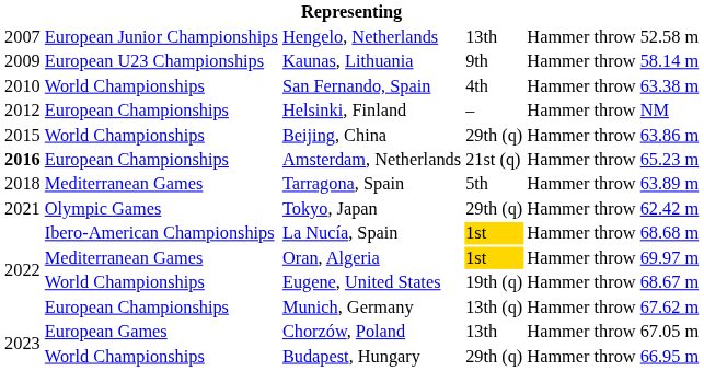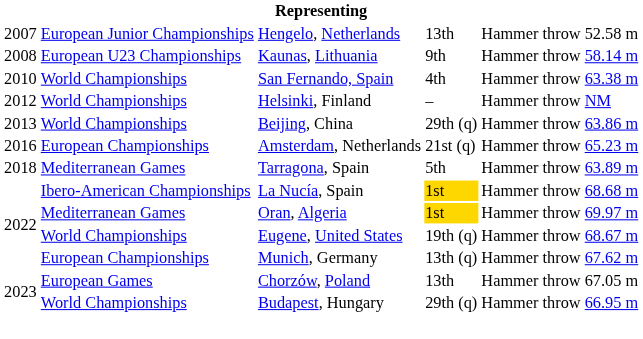 <table>
 <tr>
 <th colspan="6">Representing </th>
 </tr>
 <tr>
 <td>2007</td>
 <td><a href='#'>European Junior Championships</a></td>
 <td><a href='#'>Hengelo</a>, <a href='#'>Netherlands</a></td>
 <td>13th</td>
 <td>Hammer throw</td>
 <td>52.58 m</td>
 </tr>
 <tr>
-<td>2009</td>
+<td>2008</td>
 <td><a href='#'>European U23 Championships</a></td>
 <td><a href='#'>Kaunas</a>, <a href='#'>Lithuania</a></td>
 <td>9th</td>
 <td>Hammer throw</td>
 <td><a href='#'>58.14 m</a></td>
 </tr>
 <tr>
 <td>2010</td>
 <td><a href='#'>World Championships</a></td>
 <td><a href='#'>San Fernando, Spain</a></td>
 <td>4th</td>
 <td>Hammer throw</td>
 <td><a href='#'>63.38 m</a></td>
 </tr>
 <tr>
 <td>2012</td>
-<td><a href='#'>European Championships</a></td>
+<td><a href='#'>World Championships</a></td>
 <td><a href='#'>Helsinki</a>, Finland</td>
 <td>–</td>
 <td>Hammer throw</td>
 <td><a href='#'>NM</a></td>
 </tr>
 <tr>
-<td>2015</td>
+<td>2013</td>
 <td><a href='#'>World Championships</a></td>
 <td><a href='#'>Beijing</a>, China</td>
 <td>29th (q)</td>
 <td>Hammer throw</td>
 <td><a href='#'>63.86 m</a></td>
 </tr>
 <tr>
-<td><strong>2016</strong></td>
+<td>2016</td>
 <td><a href='#'>European Championships</a></td>
 <td><a href='#'>Amsterdam</a>, Netherlands</td>
 <td>21st (q)</td>
 <td>Hammer throw</td>
 <td><a href='#'>65.23 m</a></td>
 </tr>
 <tr>
 <td>2018</td>
 <td><a href='#'>Mediterranean Games</a></td>
 <td><a href='#'>Tarragona</a>, Spain</td>
 <td>5th</td>
 <td>Hammer throw</td>
 <td><a href='#'>63.89 m</a></td>
-</tr>
-<tr>
-<td>2021</td>
-<td><a href='#'>Olympic Games</a></td>
-<td><a href='#'>Tokyo</a>, Japan</td>
-<td>29th (q)</td>
-<td>Hammer throw</td>
-<td><a href='#'>62.42 m</a></td>
 </tr>
 <tr>
 <td rowspan=4>2022</td>
 <td><a href='#'>Ibero-American Championships</a></td>
 <td><a href='#'>La Nucía</a>, Spain</td>
 <td bgcolor=gold>1st</td>
 <td>Hammer throw</td>
 <td><a href='#'>68.68 m</a></td>
 </tr>
 <tr>
 <td><a href='#'>Mediterranean Games</a></td>
 <td><a href='#'>Oran</a>, <a href='#'>Algeria</a></td>
 <td bgcolor=gold>1st</td>
 <td>Hammer throw</td>
 <td><a href='#'>69.97 m</a></td>
 </tr>
 <tr>
 <td><a href='#'>World Championships</a></td>
 <td><a href='#'>Eugene</a>, <a href='#'>United States</a></td>
 <td>19th (q)</td>
 <td>Hammer throw</td>
 <td><a href='#'>68.67 m</a></td>
 </tr>
 <tr>
 <td><a href='#'>European Championships</a></td>
 <td><a href='#'>Munich</a>, Germany</td>
 <td>13th (q)</td>
 <td>Hammer throw</td>
 <td><a href='#'>67.62 m</a></td>
 </tr>
 <tr>
 <td rowspan=2>2023</td>
 <td><a href='#'>European Games</a></td>
 <td><a href='#'>Chorzów</a>, <a href='#'>Poland</a></td>
 <td>13th</td>
 <td>Hammer throw</td>
 <td>67.05 m</td>
 </tr>
 <tr>
 <td><a href='#'>World Championships</a></td>
 <td><a href='#'>Budapest</a>, Hungary</td>
 <td>29th (q)</td>
 <td>Hammer throw</td>
 <td><a href='#'>66.95 m</a></td>
 </tr>
 </table>
